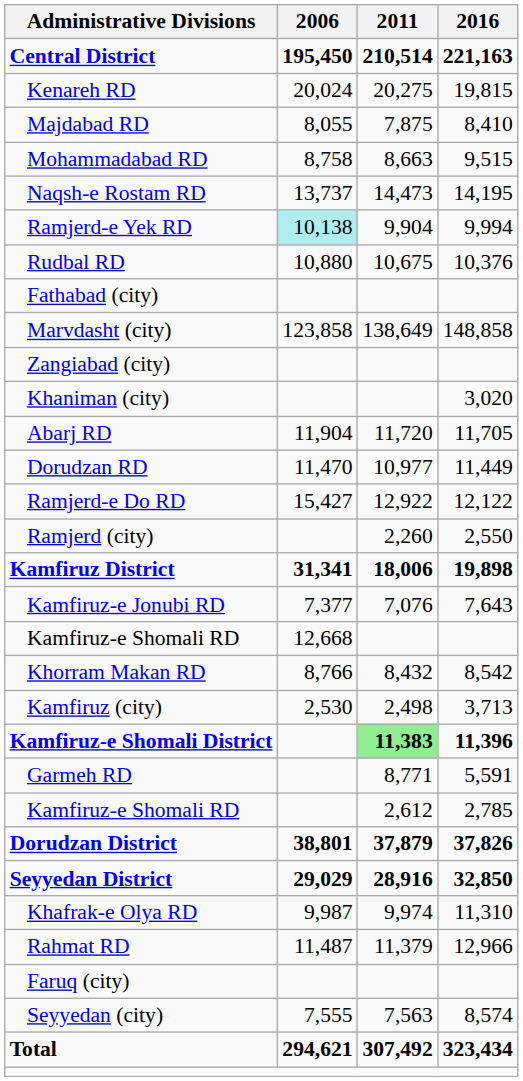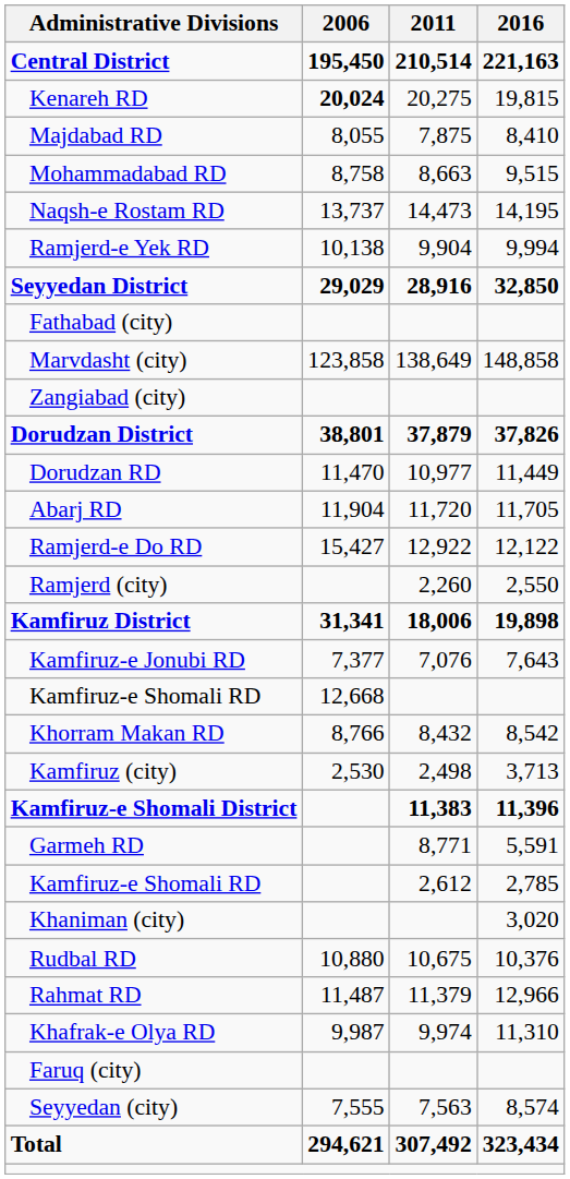 <table class="wikitable">
 <tr>
 <th>Administrative Divisions</th>
 <th>2006</th>
 <th>2011</th>
 <th>2016</th>
 </tr>
 <tr>
 <td><strong><a href='#'>Central District</a></strong></td>
 <td style="text-align: right;"><strong>195,450</strong></td>
 <td style="text-align: right;"><strong>210,514</strong></td>
 <td style="text-align: right;"><strong>221,163</strong></td>
 </tr>
 <tr>
 <td style="padding-left: 1em;"><a href='#'>Kenareh RD</a></td>
-<td style="text-align: right;">20,024</td>
+<td style="text-align: right;"><strong>20,024</strong></td>
 <td style="text-align: right;">20,275</td>
 <td style="text-align: right;">19,815</td>
 </tr>
 <tr>
 <td style="padding-left: 1em;"><a href='#'>Majdabad RD</a></td>
 <td style="text-align: right;">8,055</td>
 <td style="text-align: right;">7,875</td>
 <td style="text-align: right;">8,410</td>
 </tr>
 <tr>
 <td style="padding-left: 1em;"><a href='#'>Mohammadabad RD</a></td>
 <td style="text-align: right;">8,758</td>
 <td style="text-align: right;">8,663</td>
 <td style="text-align: right;">9,515</td>
 </tr>
 <tr>
 <td style="padding-left: 1em;"><a href='#'>Naqsh-e Rostam RD</a></td>
 <td style="text-align: right;">13,737</td>
 <td style="text-align: right;">14,473</td>
 <td style="text-align: right;">14,195</td>
 </tr>
 <tr>
 <td style="padding-left: 1em;"><a href='#'>Ramjerd-e Yek RD</a></td>
-<td style="background: paleturquoise; text-align: right;">10,138</td>
+<td style="text-align: right;">10,138</td>
 <td style="text-align: right;">9,904</td>
 <td style="text-align: right;">9,994</td>
 </tr>
 <tr>
-<td style="padding-left: 1em;"><a href='#'>Rudbal RD</a></td>
-<td style="text-align: right;">10,880</td>
-<td style="text-align: right;">10,675</td>
-<td style="text-align: right;">10,376</td>
+<td><strong><a href='#'>Seyyedan District</a></strong></td>
+<td style="text-align: right;"><strong>29,029</strong></td>
+<td style="text-align: right;"><strong>28,916</strong></td>
+<td style="text-align: right;"><strong>32,850</strong></td>
 </tr>
 <tr>
 <td style="padding-left: 1em;"><a href='#'>Fathabad</a> (city)</td>
 <td style="text-align: right;"></td>
 <td style="text-align: right;"></td>
 <td style="text-align: right;"></td>
 </tr>
 <tr>
 <td style="padding-left: 1em;"><a href='#'>Marvdasht</a> (city)</td>
 <td style="text-align: right;">123,858</td>
 <td style="text-align: right;">138,649</td>
 <td style="text-align: right;">148,858</td>
 </tr>
 <tr>
 <td style="padding-left: 1em;"><a href='#'>Zangiabad</a> (city)</td>
 <td style="text-align: right;"></td>
 <td style="text-align: right;"></td>
 <td style="text-align: right;"></td>
 </tr>
 <tr>
-<td style="padding-left: 1em;"><a href='#'>Khaniman</a> (city)</td>
-<td style="text-align: right;"></td>
-<td style="text-align: right;"></td>
-<td style="text-align: right;">3,020</td>
+<td><strong><a href='#'>Dorudzan District</a></strong></td>
+<td style="text-align: right;"><strong>38,801</strong></td>
+<td style="text-align: right;"><strong>37,879</strong></td>
+<td style="text-align: right;"><strong>37,826</strong></td>
+</tr>
+<tr>
+<td style="padding-left: 1em;"><a href='#'>Dorudzan RD</a></td>
+<td style="text-align: right;">11,470</td>
+<td style="text-align: right;">10,977</td>
+<td style="text-align: right;">11,449</td>
 </tr>
 <tr>
 <td style="padding-left: 1em;"><a href='#'>Abarj RD</a></td>
 <td style="text-align: right;">11,904</td>
 <td style="text-align: right;">11,720</td>
 <td style="text-align: right;">11,705</td>
-</tr>
-<tr>
-<td style="padding-left: 1em;"><a href='#'>Dorudzan RD</a></td>
-<td style="text-align: right;">11,470</td>
-<td style="text-align: right;">10,977</td>
-<td style="text-align: right;">11,449</td>
 </tr>
 <tr>
 <td style="padding-left: 1em;"><a href='#'>Ramjerd-e Do RD</a></td>
 <td style="text-align: right;">15,427</td>
 <td style="text-align: right;">12,922</td>
 <td style="text-align: right;">12,122</td>
 </tr>
 <tr>
 <td style="padding-left: 1em;"><a href='#'>Ramjerd</a> (city)</td>
 <td style="text-align: right;"></td>
 <td style="text-align: right;">2,260</td>
 <td style="text-align: right;">2,550</td>
 </tr>
 <tr>
 <td><strong><a href='#'>Kamfiruz District</a></strong></td>
 <td style="text-align: right;"><strong>31,341</strong></td>
 <td style="text-align: right;"><strong>18,006</strong></td>
 <td style="text-align: right;"><strong>19,898</strong></td>
 </tr>
 <tr>
 <td style="padding-left: 1em;"><a href='#'>Kamfiruz-e Jonubi RD</a></td>
 <td style="text-align: right;">7,377</td>
 <td style="text-align: right;">7,076</td>
 <td style="text-align: right;">7,643</td>
 </tr>
 <tr>
 <td style="padding-left: 1em;">Kamfiruz-e Shomali RD</td>
 <td style="text-align: right;">12,668</td>
 <td style="text-align: right;"></td>
 <td style="text-align: right;"></td>
 </tr>
 <tr>
 <td style="padding-left: 1em;"><a href='#'>Khorram Makan RD</a></td>
 <td style="text-align: right;">8,766</td>
 <td style="text-align: right;">8,432</td>
 <td style="text-align: right;">8,542</td>
 </tr>
 <tr>
 <td style="padding-left: 1em;"><a href='#'>Kamfiruz</a> (city)</td>
 <td style="text-align: right;">2,530</td>
 <td style="text-align: right;">2,498</td>
 <td style="text-align: right;">3,713</td>
 </tr>
 <tr>
 <td><strong><a href='#'>Kamfiruz-e Shomali District</a></strong></td>
 <td style="text-align: right;"></td>
-<td style="background: lightgreen; text-align: right;"><strong>11,383</strong></td>
+<td style="text-align: right;"><strong>11,383</strong></td>
 <td style="text-align: right;"><strong>11,396</strong></td>
 </tr>
 <tr>
 <td style="padding-left: 1em;"><a href='#'>Garmeh RD</a></td>
 <td style="text-align: right;"></td>
 <td style="text-align: right;">8,771</td>
 <td style="text-align: right;">5,591</td>
 </tr>
 <tr>
 <td style="padding-left: 1em;"><a href='#'>Kamfiruz-e Shomali RD</a></td>
 <td style="text-align: right;"></td>
 <td style="text-align: right;">2,612</td>
 <td style="text-align: right;">2,785</td>
 </tr>
 <tr>
-<td><strong><a href='#'>Dorudzan District</a></strong></td>
-<td style="text-align: right;"><strong>38,801</strong></td>
-<td style="text-align: right;"><strong>37,879</strong></td>
-<td style="text-align: right;"><strong>37,826</strong></td>
+<td style="padding-left: 1em;"><a href='#'>Khaniman</a> (city)</td>
+<td style="text-align: right;"></td>
+<td style="text-align: right;"></td>
+<td style="text-align: right;">3,020</td>
 </tr>
 <tr>
-<td><strong><a href='#'>Seyyedan District</a></strong></td>
-<td style="text-align: right;"><strong>29,029</strong></td>
-<td style="text-align: right;"><strong>28,916</strong></td>
-<td style="text-align: right;"><strong>32,850</strong></td>
+<td style="padding-left: 1em;"><a href='#'>Rudbal RD</a></td>
+<td style="text-align: right;">10,880</td>
+<td style="text-align: right;">10,675</td>
+<td style="text-align: right;">10,376</td>
+</tr>
+<tr>
+<td style="padding-left: 1em;"><a href='#'>Rahmat RD</a></td>
+<td style="text-align: right;">11,487</td>
+<td style="text-align: right;">11,379</td>
+<td style="text-align: right;">12,966</td>
 </tr>
 <tr>
 <td style="padding-left: 1em;"><a href='#'>Khafrak-e Olya RD</a></td>
 <td style="text-align: right;">9,987</td>
 <td style="text-align: right;">9,974</td>
 <td style="text-align: right;">11,310</td>
-</tr>
-<tr>
-<td style="padding-left: 1em;"><a href='#'>Rahmat RD</a></td>
-<td style="text-align: right;">11,487</td>
-<td style="text-align: right;">11,379</td>
-<td style="text-align: right;">12,966</td>
 </tr>
 <tr>
 <td style="padding-left: 1em;"><a href='#'>Faruq</a> (city)</td>
 <td style="text-align: right;"></td>
 <td style="text-align: right;"></td>
 <td style="text-align: right;"></td>
 </tr>
 <tr>
 <td style="padding-left: 1em;"><a href='#'>Seyyedan</a> (city)</td>
 <td style="text-align: right;">7,555</td>
 <td style="text-align: right;">7,563</td>
 <td style="text-align: right;">8,574</td>
 </tr>
 <tr>
 <td><strong>Total</strong></td>
 <td style="text-align: right;"><strong>294,621</strong></td>
 <td style="text-align: right;"><strong>307,492</strong></td>
 <td style="text-align: right;"><strong>323,434</strong></td>
 </tr>
 <tr>
 <td colspan=4></td>
 </tr>
 </table>
